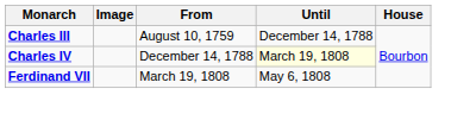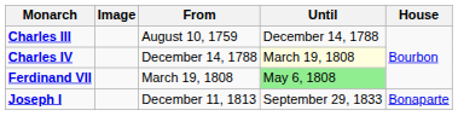 <table class="wikitable">
 <tr>
 <th>Monarch</th>
 <th>Image</th>
 <th>From</th>
 <th>Until</th>
 <th>House</th>
 </tr>
 <tr>
 <td><a href='#'><strong>Charles III</strong></a></td>
 <td></td>
 <td>August 10, 1759</td>
 <td>December 14, 1788</td>
 <td rowspan="3"><a href='#'>Bourbon</a></td>
 </tr>
 <tr>
 <td><a href='#'><strong>Charles IV</strong></a></td>
 <td></td>
 <td>December 14, 1788</td>
 <td style="background: lightyellow;">March 19, 1808</td>
 </tr>
 <tr>
 <td><a href='#'><strong>Ferdinand VII</strong></a></td>
 <td></td>
 <td>March 19, 1808</td>
-<td>May 6, 1808</td>
+<td style="background: lightgreen;">May 6, 1808</td>
+</tr>
+<tr>
+<td><a href='#'><strong>Joseph I</strong></a></td>
+<td></td>
+<td>December 11, 1813</td>
+<td>September 29, 1833</td>
+<td><a href='#'>Bonaparte</a></td>
 </tr>
 </table>
